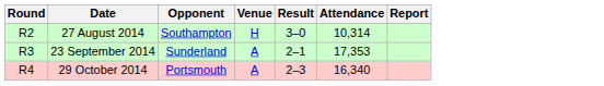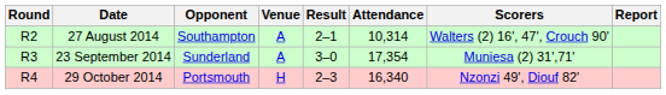 <table class="wikitable" style="font-size:100%; text-align:center">
 <tr>
 <th>Round</th>
 <th>Date</th>
 <th>Opponent</th>
 <th>Venue</th>
 <th>Result</th>
 <th>Attendance</th>
+<th>Scorers</th>
 <th>Report</th>
 </tr>
 <tr style="background-color: #CCFFCC;">
 <td>R2</td>
 <td>27 August 2014</td>
 <td><a href='#'>Southampton</a></td>
-<td><a href='#'>H</a></td>
-<td>3–0</td>
+<td><a href='#'>A</a></td>
+<td>2–1</td>
 <td>10,314</td>
+<td><a href='#'>Walters</a> (2) 16', 47', <a href='#'>Crouch</a> 90'</td>
 <td></td>
 </tr>
 <tr style="background-color: #CCFFCC;">
 <td>R3</td>
 <td>23 September 2014</td>
 <td><a href='#'>Sunderland</a></td>
 <td><a href='#'>A</a></td>
-<td>2–1</td>
-<td>17,353</td>
+<td>3–0</td>
+<td>17,354</td>
+<td><a href='#'>Muniesa</a> (2) 31',71'</td>
 <td></td>
 </tr>
 <tr style="background-color: #FFCCCC;">
 <td>R4</td>
 <td>29 October 2014</td>
 <td><a href='#'>Portsmouth</a></td>
-<td><a href='#'>A</a></td>
+<td><a href='#'>H</a></td>
 <td>2–3</td>
 <td>16,340</td>
+<td><a href='#'>Nzonzi</a> 49', <a href='#'>Diouf</a> 82'</td>
 <td></td>
 </tr>
 </table>
